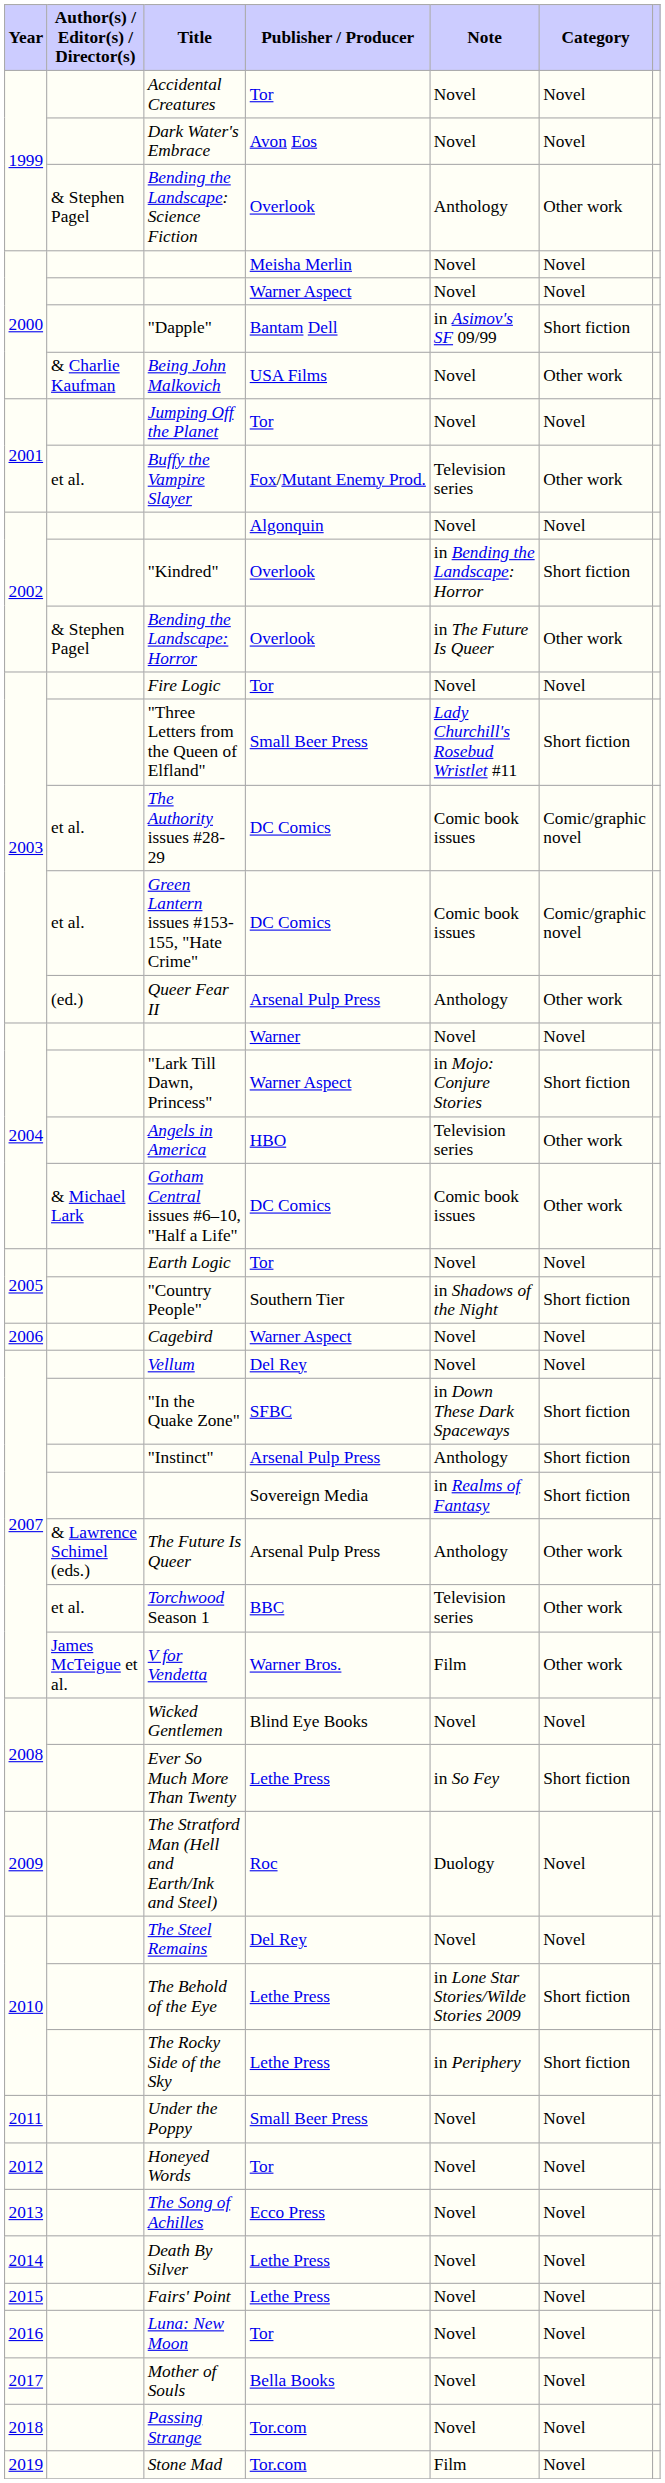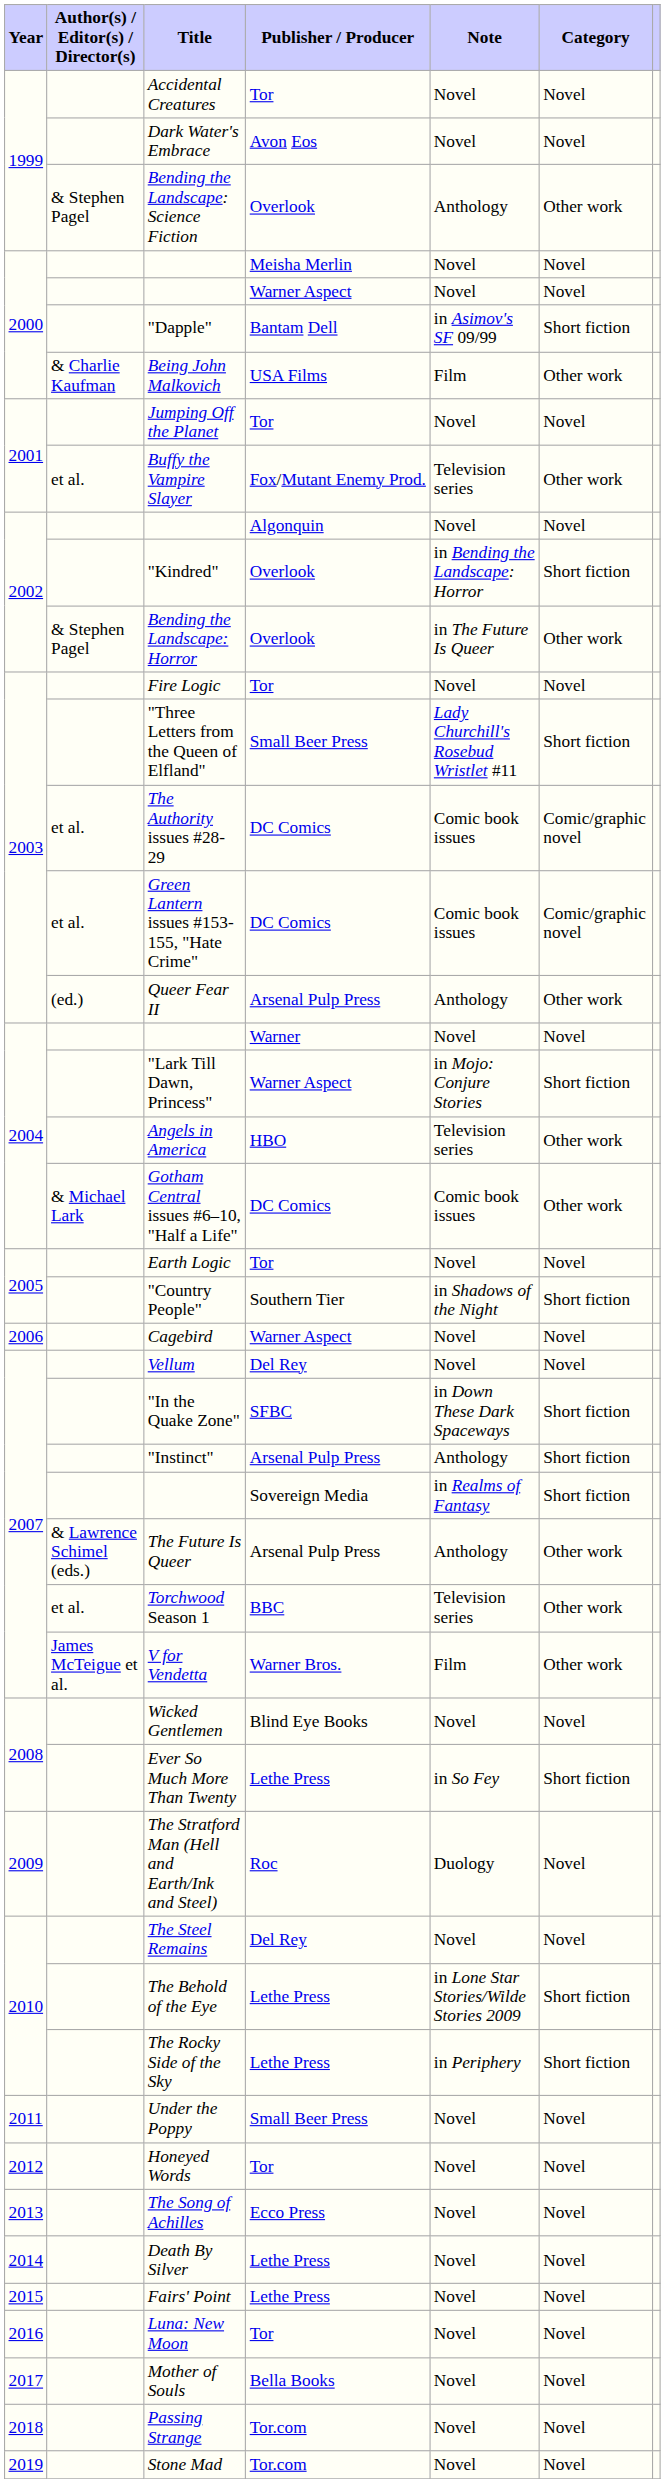 <table class="sortable wikitable">
 <tr>
 <th scope=col style="background-color:#ccf; width=9%">Year</th>
 <th scope=col style="background-color:#ccf; width=20%">Author(s) / Editor(s) / Director(s)</th>
 <th scope=col style="background-color:#ccf; width=20%">Title</th>
 <th scope=col style="background-color:#ccf; width=15%">Publisher / Producer</th>
 <th scope=col style="background-color:#ccf; width=18%">Note</th>
 <th scope=col style="background-color:#ccf; width=15%">Category</th>
 <th scope=col style="background-color:#ccf; width=3%" class="unsortable"></th>
 </tr>
 <tr style="background:#fffff6">
 <td rowspan="3" style="text-align:center;"><a href='#'>1999</a></td>
 <td></td>
 <td><em>Accidental Creatures</em></td>
 <td><a href='#'>Tor</a></td>
 <td>Novel</td>
 <td>Novel</td>
 <td style="text-align:center;"></td>
 </tr>
 <tr style="background:#fffff6">
 <td></td>
 <td><em>Dark Water's Embrace</em></td>
 <td><a href='#'>Avon</a> <a href='#'>Eos</a></td>
 <td>Novel</td>
 <td>Novel</td>
 <td style="text-align:center;"></td>
 </tr>
 <tr style="background:#fffff6">
 <td> & Stephen Pagel</td>
 <td><em><a href='#'>Bending the Landscape</a>: Science Fiction</em></td>
 <td><a href='#'>Overlook</a></td>
 <td>Anthology</td>
 <td>Other work</td>
 <td style="text-align:center;"></td>
 </tr>
 <tr style="background:#fffff6">
 <td rowspan="4" style="text-align:center;"><a href='#'>2000</a></td>
 <td></td>
 <td></td>
 <td><a href='#'>Meisha Merlin</a></td>
 <td>Novel</td>
 <td>Novel</td>
 <td style="text-align:center;"></td>
 </tr>
 <tr style="background:#fffff6">
 <td></td>
 <td></td>
 <td><a href='#'>Warner Aspect</a></td>
 <td>Novel</td>
 <td>Novel</td>
 <td style="text-align:center;"></td>
 </tr>
 <tr style="background:#fffff6">
 <td></td>
 <td>"Dapple"</td>
 <td><a href='#'>Bantam</a> <a href='#'>Dell</a></td>
 <td>in <em><a href='#'>Asimov's SF</a></em> 09/99</td>
 <td>Short fiction</td>
 <td style="text-align:center;"></td>
 </tr>
 <tr style="background:#fffff6">
 <td> & <a href='#'>Charlie Kaufman</a></td>
 <td><em><a href='#'>Being John Malkovich</a></em></td>
 <td><a href='#'>USA Films</a></td>
-<td>Novel</td>
+<td>Film</td>
 <td>Other work</td>
 <td style="text-align:center;"></td>
 </tr>
 <tr style="background:#fffff6">
 <td rowspan="2" style="text-align:center;"><a href='#'>2001</a></td>
 <td></td>
 <td><em><a href='#'>Jumping Off the Planet</a></em></td>
 <td><a href='#'>Tor</a></td>
 <td>Novel</td>
 <td>Novel</td>
 <td style="text-align:center;"></td>
 </tr>
 <tr style="background:#fffff6">
 <td> et al.</td>
 <td><em><a href='#'>Buffy the Vampire Slayer</a></em></td>
 <td><a href='#'>Fox</a>/<a href='#'>Mutant Enemy Prod.</a></td>
 <td>Television series</td>
 <td>Other work</td>
 <td style="text-align:center;"></td>
 </tr>
 <tr style="background:#fffff6">
 <td rowspan="3" style="text-align:center;"><a href='#'>2002</a></td>
 <td></td>
 <td></td>
 <td><a href='#'>Algonquin</a></td>
 <td>Novel</td>
 <td>Novel</td>
 <td style="text-align:center;"></td>
 </tr>
 <tr style="background:#fffff6">
 <td></td>
 <td>"Kindred"</td>
 <td><a href='#'>Overlook</a></td>
 <td>in <em><a href='#'>Bending the Landscape</a>: Horror</em></td>
 <td>Short fiction</td>
 <td style="text-align:center;"></td>
 </tr>
 <tr style="background:#fffff6">
 <td> & Stephen Pagel</td>
 <td><em><a href='#'>Bending the Landscape: Horror</a></em></td>
 <td><a href='#'>Overlook</a></td>
 <td>in <em>The Future Is Queer</em></td>
 <td>Other work</td>
 <td style="text-align:center;"></td>
 </tr>
 <tr style="background:#fffff6">
 <td rowspan="5" style="text-align:center;"><a href='#'>2003</a></td>
 <td></td>
 <td><em>Fire Logic</em></td>
 <td><a href='#'>Tor</a></td>
 <td>Novel</td>
 <td>Novel</td>
 <td style="text-align:center;"></td>
 </tr>
 <tr style="background:#fffff6">
 <td></td>
 <td>"Three Letters from the Queen of Elfland"</td>
 <td><a href='#'>Small Beer Press</a></td>
 <td><em><a href='#'>Lady Churchill's Rosebud Wristlet</a></em> #11</td>
 <td>Short fiction</td>
 <td style="text-align:center;"></td>
 </tr>
 <tr style="background:#fffff6">
 <td> et al.</td>
 <td><em><a href='#'>The Authority</a></em> issues #28-29</td>
 <td><a href='#'>DC Comics</a></td>
 <td>Comic book issues</td>
 <td>Comic/graphic novel</td>
 <td style="text-align:center;"></td>
 </tr>
 <tr style="background:#fffff6">
 <td> et al.</td>
 <td><em><a href='#'>Green Lantern</a></em> issues #153-155, "Hate Crime"</td>
 <td><a href='#'>DC Comics</a></td>
 <td>Comic book issues</td>
 <td>Comic/graphic novel</td>
 <td style="text-align:center;"></td>
 </tr>
 <tr style="background:#fffff6">
 <td> (ed.)</td>
 <td><em>Queer Fear II</em></td>
 <td><a href='#'>Arsenal Pulp Press</a></td>
 <td>Anthology</td>
 <td>Other work</td>
 <td style="text-align:center;"></td>
 </tr>
 <tr style="background:#fffff6">
 <td rowspan="4" style="text-align:center;"><a href='#'>2004</a></td>
 <td></td>
 <td></td>
 <td><a href='#'>Warner</a></td>
 <td>Novel</td>
 <td>Novel</td>
 <td style="text-align:center;"></td>
 </tr>
 <tr style="background:#fffff6">
 <td></td>
 <td>"Lark Till Dawn, Princess"</td>
 <td><a href='#'>Warner Aspect</a></td>
 <td>in <em>Mojo: Conjure Stories</em></td>
 <td>Short fiction</td>
 <td style="text-align:center;"></td>
 </tr>
 <tr style="background:#fffff6">
 <td></td>
 <td><em><a href='#'>Angels in America</a></em></td>
 <td><a href='#'>HBO</a></td>
 <td>Television series</td>
 <td>Other work</td>
 <td style="text-align:center;"></td>
 </tr>
 <tr style="background:#fffff6">
 <td> & <a href='#'>Michael Lark</a></td>
 <td><em><a href='#'>Gotham Central</a></em> issues #6–10, "Half a Life"</td>
 <td><a href='#'>DC Comics</a></td>
 <td>Comic book issues</td>
 <td>Other work</td>
 <td style="text-align:center;"></td>
 </tr>
 <tr style="background:#fffff6">
 <td rowspan="2" style="text-align:center;"><a href='#'>2005</a></td>
 <td></td>
 <td><em>Earth Logic</em></td>
 <td><a href='#'>Tor</a></td>
 <td>Novel</td>
 <td>Novel</td>
 <td style="text-align:center;"></td>
 </tr>
 <tr style="background:#fffff6">
 <td></td>
 <td>"Country People"</td>
 <td>Southern Tier</td>
 <td>in <em>Shadows of the Night</em></td>
 <td>Short fiction</td>
 <td style="text-align:center;"></td>
 </tr>
 <tr style="background:#fffff6">
 <td style="text-align:center;"><a href='#'>2006</a></td>
 <td></td>
 <td><em>Cagebird</em></td>
 <td><a href='#'>Warner Aspect</a></td>
 <td>Novel</td>
 <td>Novel</td>
 <td style="text-align:center;"></td>
 </tr>
 <tr style="background:#fffff6">
 <td rowspan="7" style="text-align:center;"><a href='#'>2007</a></td>
 <td></td>
 <td><em><a href='#'>Vellum</a></em></td>
 <td><a href='#'>Del Rey</a></td>
 <td>Novel</td>
 <td>Novel</td>
 <td style="text-align:center;"></td>
 </tr>
 <tr style="background:#fffff6">
 <td></td>
 <td>"In the Quake Zone"</td>
 <td><a href='#'>SFBC</a></td>
 <td>in <em>Down These Dark Spaceways</em></td>
 <td>Short fiction</td>
 <td style="text-align:center;"></td>
 </tr>
 <tr style="background:#fffff6">
 <td></td>
 <td>"Instinct"</td>
 <td><a href='#'>Arsenal Pulp Press</a></td>
 <td>Anthology</td>
 <td>Short fiction</td>
 <td style="text-align:center;"></td>
 </tr>
 <tr style="background:#fffff6">
 <td></td>
 <td></td>
 <td>Sovereign Media</td>
 <td>in <em><a href='#'>Realms of Fantasy</a></em></td>
 <td>Short fiction</td>
 <td style="text-align:center;"></td>
 </tr>
 <tr style="background:#fffff6">
 <td> & <a href='#'>Lawrence Schimel</a> (eds.)</td>
 <td><em>The Future Is Queer</em></td>
 <td>Arsenal Pulp Press</td>
 <td>Anthology</td>
 <td>Other work</td>
 <td style="text-align:center;"></td>
 </tr>
 <tr style="background:#fffff6">
 <td> et al.</td>
 <td><em><a href='#'>Torchwood</a></em> Season 1</td>
 <td><a href='#'>BBC</a></td>
 <td>Television series</td>
 <td>Other work</td>
 <td style="text-align:center;"></td>
 </tr>
 <tr style="background:#fffff6">
 <td> <a href='#'>James McTeigue</a> et al.</td>
 <td><em><a href='#'>V for Vendetta</a></em></td>
 <td><a href='#'>Warner Bros.</a></td>
 <td>Film</td>
 <td>Other work</td>
 <td style="text-align:center;"></td>
 </tr>
 <tr style="background:#fffff6">
 <td rowspan="2" style="text-align:center;"><a href='#'>2008</a></td>
 <td></td>
 <td><em>Wicked Gentlemen</em></td>
 <td>Blind Eye Books</td>
 <td>Novel</td>
 <td>Novel</td>
 <td style="text-align:center;"></td>
 </tr>
 <tr style="background:#fffff6">
 <td></td>
 <td><em>Ever So Much More Than Twenty</em></td>
 <td><a href='#'>Lethe Press</a></td>
 <td>in <em>So Fey</em></td>
 <td>Short fiction</td>
 <td style="text-align:center;"></td>
 </tr>
 <tr style="background:#fffff6">
 <td style="text-align:center;"><a href='#'>2009</a></td>
 <td></td>
 <td><em>The Stratford Man (Hell and Earth/Ink and Steel)</em></td>
 <td><a href='#'>Roc</a></td>
 <td>Duology</td>
 <td>Novel</td>
 <td style="text-align:center;"></td>
 </tr>
 <tr style="background:#fffff6">
 <td rowspan="3" style="text-align:center;"><a href='#'>2010</a></td>
 <td></td>
 <td><em><a href='#'>The Steel Remains</a></em></td>
 <td><a href='#'>Del Rey</a></td>
 <td>Novel</td>
 <td>Novel</td>
 <td style="text-align:center;"></td>
 </tr>
 <tr style="background:#fffff6">
 <td></td>
 <td><em>The Behold of the Eye</em></td>
 <td><a href='#'>Lethe Press</a></td>
 <td>in <em>Lone Star Stories/Wilde Stories 2009</em></td>
 <td>Short fiction</td>
 <td style="text-align:center;"></td>
 </tr>
 <tr style="background:#fffff6">
 <td></td>
 <td><em>The Rocky Side of the Sky</em></td>
 <td><a href='#'>Lethe Press</a></td>
 <td>in <em>Periphery</em></td>
 <td>Short fiction</td>
 <td style="text-align:center;"></td>
 </tr>
 <tr style="background:#fffff6">
 <td style="text-align:center;"><a href='#'>2011</a></td>
 <td></td>
 <td><em>Under the Poppy</em></td>
 <td><a href='#'>Small Beer Press</a></td>
 <td>Novel</td>
 <td>Novel</td>
 <td style="text-align:center;"></td>
 </tr>
 <tr style="background:#fffff6">
 <td style="text-align:center;"><a href='#'>2012</a></td>
 <td></td>
 <td><em>Honeyed Words</em></td>
 <td><a href='#'>Tor</a></td>
 <td>Novel</td>
 <td>Novel</td>
 <td style="text-align:center;"></td>
 </tr>
 <tr style="background:#fffff6">
 <td style="text-align:center;"><a href='#'>2013</a></td>
 <td></td>
 <td><em><a href='#'>The Song of Achilles</a></em></td>
 <td><a href='#'>Ecco Press</a></td>
 <td>Novel</td>
 <td>Novel</td>
 <td style="text-align:center;"></td>
 </tr>
 <tr style="background-color:#fffff6">
 <td style="text-align:center;"><a href='#'>2014</a></td>
 <td></td>
 <td><em>Death By Silver</em></td>
 <td><a href='#'>Lethe Press</a></td>
 <td>Novel</td>
 <td>Novel</td>
 <td style="text-align: center"></td>
 </tr>
 <tr style="background-color:#fffff6">
 <td style="text-align:center;"><a href='#'>2015</a></td>
 <td></td>
 <td><em>Fairs' Point</em></td>
 <td><a href='#'>Lethe Press</a></td>
 <td>Novel</td>
 <td>Novel</td>
 <td style="text-align: center"></td>
 </tr>
 <tr style="background-color:#fffff6">
 <td style="text-align:center;"><a href='#'>2016</a></td>
 <td></td>
 <td><em><a href='#'>Luna: New Moon</a></em></td>
 <td><a href='#'>Tor</a></td>
 <td>Novel</td>
 <td>Novel</td>
 <td style="text-align: center"></td>
 </tr>
 <tr style="background-color:#fffff6">
 <td style="text-align:center;"><a href='#'>2017</a></td>
 <td></td>
 <td><em>Mother of Souls</em></td>
 <td><a href='#'>Bella Books</a></td>
 <td>Novel</td>
 <td>Novel</td>
 <td style="text-align: center"></td>
 </tr>
 <tr style="background-color:#fffff6">
 <td style="text-align:center;"><a href='#'>2018</a></td>
 <td></td>
 <td><em><a href='#'>Passing Strange</a></em></td>
 <td><a href='#'>Tor.com</a></td>
 <td>Novel</td>
 <td>Novel</td>
 <td style="text-align: center"></td>
 </tr>
 <tr style="background-color:#fffff6">
 <td style="text-align:center;"><a href='#'>2019</a></td>
 <td></td>
 <td><em>Stone Mad</em></td>
 <td><a href='#'>Tor.com</a></td>
-<td>Film</td>
+<td>Novel</td>
 <td>Novel</td>
 <td style="text-align: center"></td>
 </tr>
 </table>
